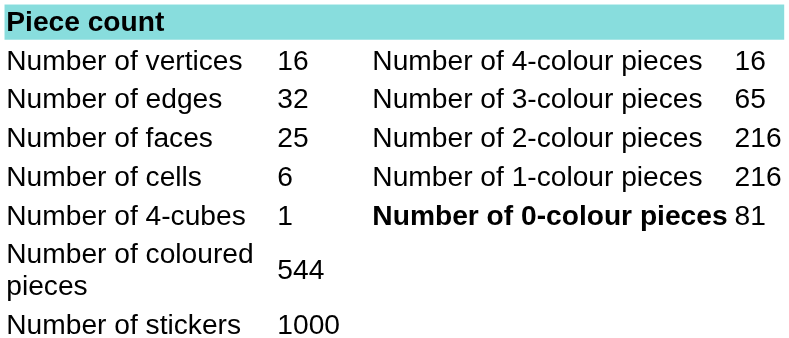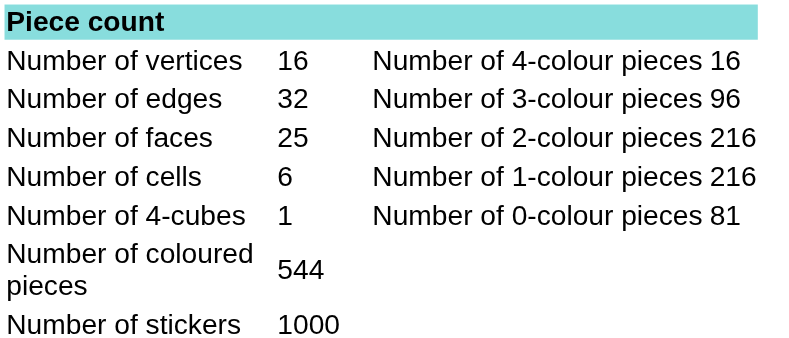 <table>
 <tr>
 <td colspan="4" style="background:#88DDDD;font-weight:bold;">Piece count</td>
 </tr>
 <tr>
 <td>Number of vertices</td>
 <td style="width:50px;">16</td>
 <td>Number of 4-colour pieces</td>
 <td>16</td>
 </tr>
 <tr>
 <td>Number of edges</td>
 <td>32</td>
 <td>Number of 3-colour pieces</td>
-<td>65</td>
+<td>96</td>
 </tr>
 <tr>
 <td>Number of faces</td>
 <td>25</td>
 <td>Number of 2-colour pieces</td>
 <td>216</td>
 </tr>
 <tr>
 <td>Number of cells</td>
 <td>6</td>
 <td>Number of 1-colour pieces</td>
 <td>216</td>
 </tr>
 <tr>
 <td>Number of 4-cubes</td>
 <td>1</td>
-<td><strong>Number of 0-colour pieces</strong></td>
+<td>Number of 0-colour pieces</td>
 <td>81</td>
 </tr>
 <tr>
 <td style="width:150px;">Number of coloured pieces</td>
 <td>544</td>
 </tr>
 <tr>
 <td>Number of stickers</td>
 <td>1000</td>
 </tr>
 </table>
